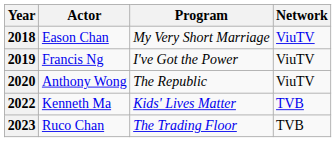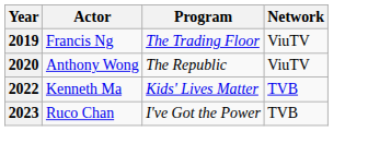 <table class="wikitable plainrowheaders">
 <tr>
 <th>Year</th>
 <th>Actor</th>
 <th>Program</th>
 <th>Network</th>
 </tr>
 <tr>
-<th scope="row">2018</th>
-<td><a href='#'>Eason Chan</a></td>
-<td><em>My Very Short Marriage</em></td>
-<td><a href='#'>ViuTV</a></td>
-</tr>
-<tr>
 <th scope="row">2019</th>
 <td><a href='#'>Francis Ng</a></td>
-<td><em>I've Got the Power</em></td>
+<td><em><a href='#'>The Trading Floor</a></em></td>
 <td>ViuTV</td>
 </tr>
 <tr>
 <th scope="row">2020</th>
 <td><a href='#'>Anthony Wong</a></td>
 <td><em>The Republic</em></td>
 <td>ViuTV</td>
 </tr>
 <tr>
 <th scope="row">2022</th>
 <td><a href='#'>Kenneth Ma</a></td>
 <td><em><a href='#'>Kids' Lives Matter</a></em></td>
 <td><a href='#'>TVB</a></td>
 </tr>
 <tr>
 <th scope="row">2023</th>
 <td><a href='#'>Ruco Chan</a></td>
-<td><em><a href='#'>The Trading Floor</a></em></td>
+<td><em>I've Got the Power</em></td>
 <td>TVB</td>
 </tr>
 </table>
